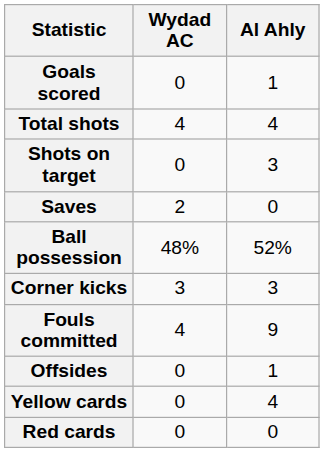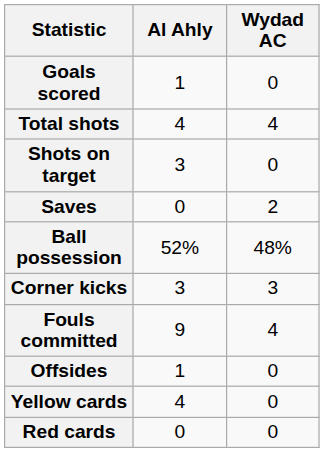 <table class="wikitable plainrowheaders" style="text-align:center">
 <tr>
 <th scope="col" style="width:100px">Statistic</th>
+<th scope="col" style="width:70px">Al Ahly</th>
 <th scope="col" style="width:70px">Wydad AC</th>
-<th scope="col" style="width:70px">Al Ahly</th>
 </tr>
 <tr>
 <th scope=row>Goals scored</th>
+<td>1</td>
 <td>0</td>
-<td>1</td>
 </tr>
 <tr>
 <th scope=row>Total shots</th>
 <td>4</td>
 <td>4</td>
 </tr>
 <tr>
 <th scope=row>Shots on target</th>
+<td>3</td>
 <td>0</td>
-<td>3</td>
 </tr>
 <tr>
 <th scope=row>Saves</th>
+<td>0</td>
 <td>2</td>
-<td>0</td>
 </tr>
 <tr>
 <th scope=row>Ball possession</th>
+<td>52%</td>
 <td>48%</td>
-<td>52%</td>
 </tr>
 <tr>
 <th scope=row>Corner kicks</th>
 <td>3</td>
 <td>3</td>
 </tr>
 <tr>
 <th scope=row>Fouls committed</th>
+<td>9</td>
 <td>4</td>
-<td>9</td>
 </tr>
 <tr>
 <th scope=row>Offsides</th>
+<td>1</td>
 <td>0</td>
-<td>1</td>
 </tr>
 <tr>
 <th scope=row>Yellow cards</th>
+<td>4</td>
 <td>0</td>
-<td>4</td>
 </tr>
 <tr>
 <th scope=row>Red cards</th>
 <td>0</td>
 <td>0</td>
 </tr>
 </table>
